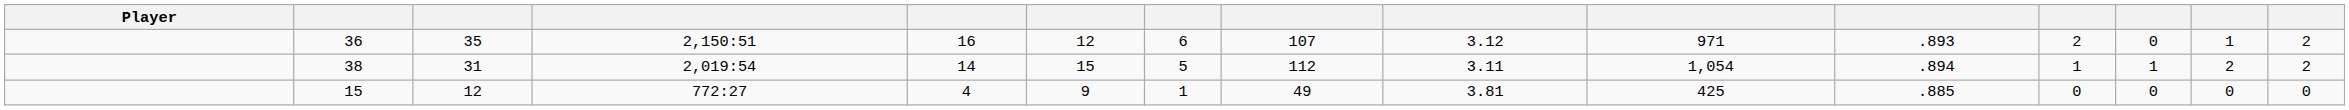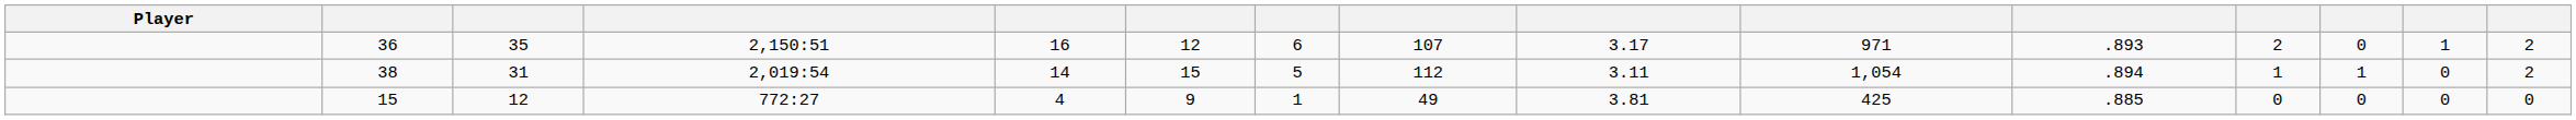 <table class="wikitable sortable" style="width:100%; text-align:center;">
 <tr>
 <th>Player</th>
 <th></th>
 <th></th>
 <th></th>
 <th></th>
 <th></th>
 <th></th>
 <th></th>
 <th></th>
 <th></th>
 <th></th>
 <th></th>
 <th></th>
 <th></th>
 <th></th>
 </tr>
 <tr>
 <td></td>
 <td>36</td>
 <td>35</td>
 <td>2,150:51</td>
 <td>16</td>
 <td>12</td>
 <td>6</td>
 <td>107</td>
-<td>3.12</td>
+<td>3.17</td>
 <td>971</td>
 <td>.893</td>
 <td>2</td>
 <td>0</td>
 <td>1</td>
 <td>2</td>
 </tr>
 <tr>
 <td></td>
 <td>38</td>
 <td>31</td>
 <td>2,019:54</td>
 <td>14</td>
 <td>15</td>
 <td>5</td>
 <td>112</td>
 <td>3.11</td>
 <td>1,054</td>
 <td>.894</td>
 <td>1</td>
 <td>1</td>
-<td>2</td>
+<td>0</td>
 <td>2</td>
 </tr>
 <tr>
 <td></td>
 <td>15</td>
 <td>12</td>
 <td>772:27</td>
 <td>4</td>
 <td>9</td>
 <td>1</td>
 <td>49</td>
 <td>3.81</td>
 <td>425</td>
 <td>.885</td>
 <td>0</td>
 <td>0</td>
 <td>0</td>
 <td>0</td>
 </tr>
 </table>
